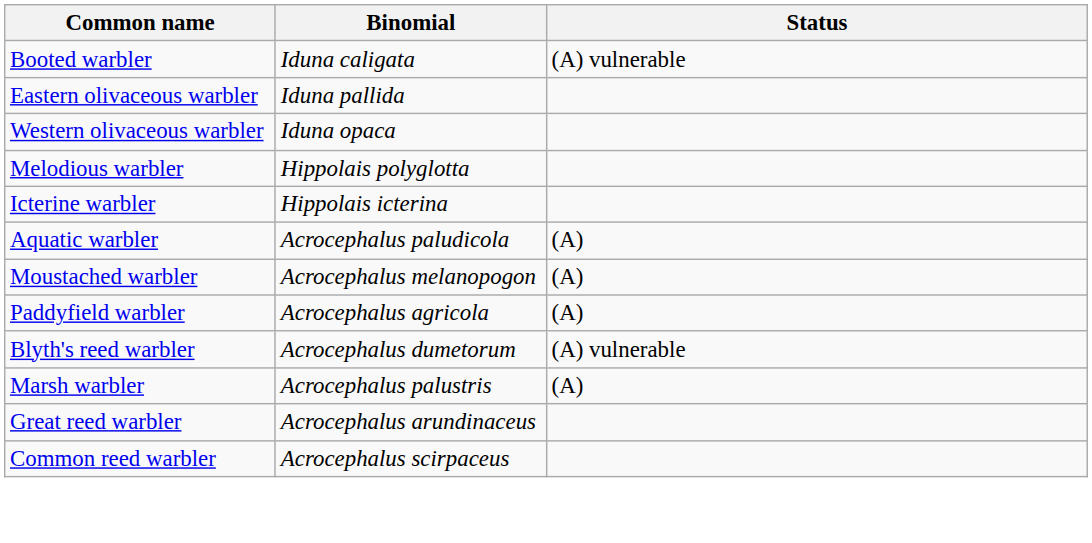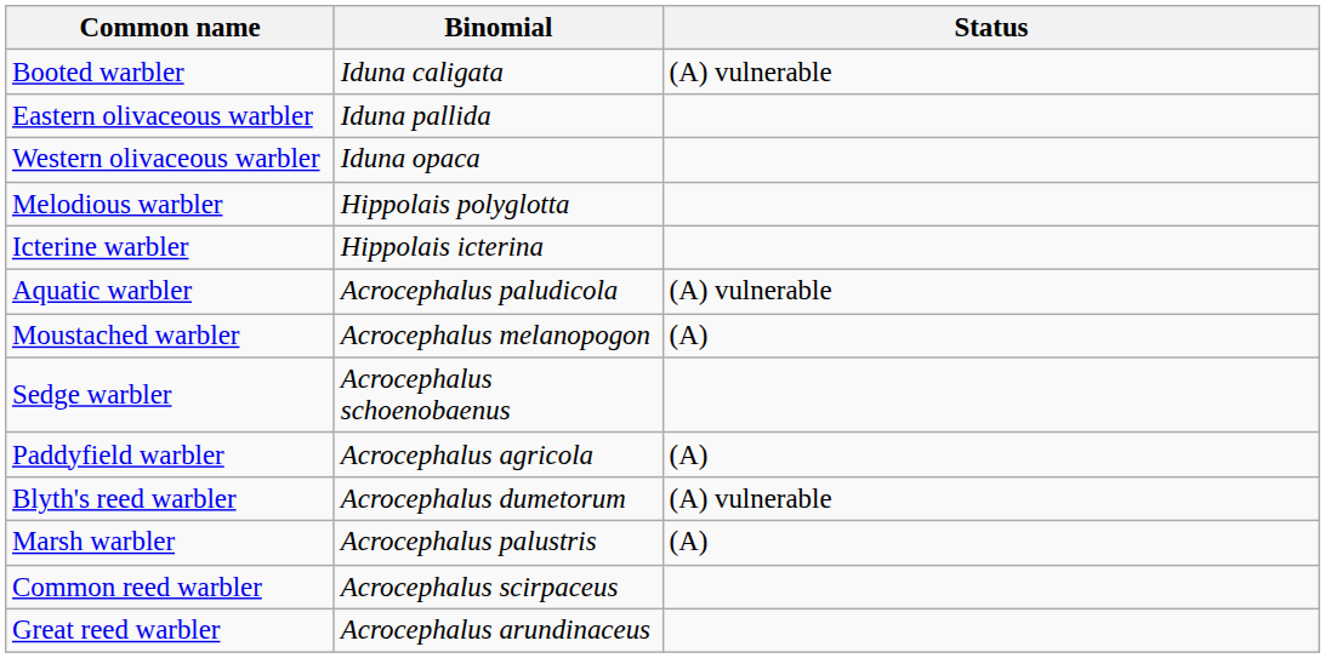 <table width=60% class="wikitable">
 <tr>
 <th width=15%>Common name</th>
 <th width=15%>Binomial</th>
 <th width=30%>Status</th>
 </tr>
 <tr>
 <td><a href='#'>Booted warbler</a></td>
 <td><em>Iduna caligata</em></td>
 <td>(A) vulnerable</td>
 </tr>
 <tr>
 <td><a href='#'>Eastern olivaceous warbler</a></td>
 <td><em>Iduna pallida</em></td>
 <td></td>
 </tr>
 <tr>
 <td><a href='#'>Western olivaceous warbler</a></td>
 <td><em>Iduna opaca</em></td>
 <td></td>
 </tr>
 <tr>
 <td><a href='#'>Melodious warbler</a></td>
 <td><em>Hippolais polyglotta</em></td>
 <td></td>
 </tr>
 <tr>
 <td><a href='#'>Icterine warbler</a></td>
 <td><em>Hippolais icterina</em></td>
 <td></td>
 </tr>
 <tr>
 <td><a href='#'>Aquatic warbler</a></td>
 <td><em>Acrocephalus paludicola</em></td>
-<td>(A)</td>
+<td>(A) vulnerable</td>
 </tr>
 <tr>
 <td><a href='#'>Moustached warbler</a></td>
 <td><em>Acrocephalus melanopogon</em></td>
 <td>(A)</td>
+</tr>
+<tr>
+<td><a href='#'>Sedge warbler</a></td>
+<td><em>Acrocephalus schoenobaenus</em></td>
+<td></td>
 </tr>
 <tr>
 <td><a href='#'>Paddyfield warbler</a></td>
 <td><em>Acrocephalus agricola</em></td>
 <td>(A)</td>
 </tr>
 <tr>
 <td><a href='#'>Blyth's reed warbler</a></td>
 <td><em>Acrocephalus dumetorum</em></td>
 <td>(A) vulnerable</td>
 </tr>
 <tr>
 <td><a href='#'>Marsh warbler</a></td>
 <td><em>Acrocephalus palustris</em></td>
 <td>(A)</td>
 </tr>
 <tr>
+<td><a href='#'>Common reed warbler</a></td>
+<td><em>Acrocephalus scirpaceus</em></td>
+<td></td>
+</tr>
+<tr>
 <td><a href='#'>Great reed warbler</a></td>
 <td><em>Acrocephalus arundinaceus</em></td>
 <td></td>
 </tr>
-<tr>
-<td><a href='#'>Common reed warbler</a></td>
-<td><em>Acrocephalus scirpaceus</em></td>
-<td></td>
-</tr>
 </table>
